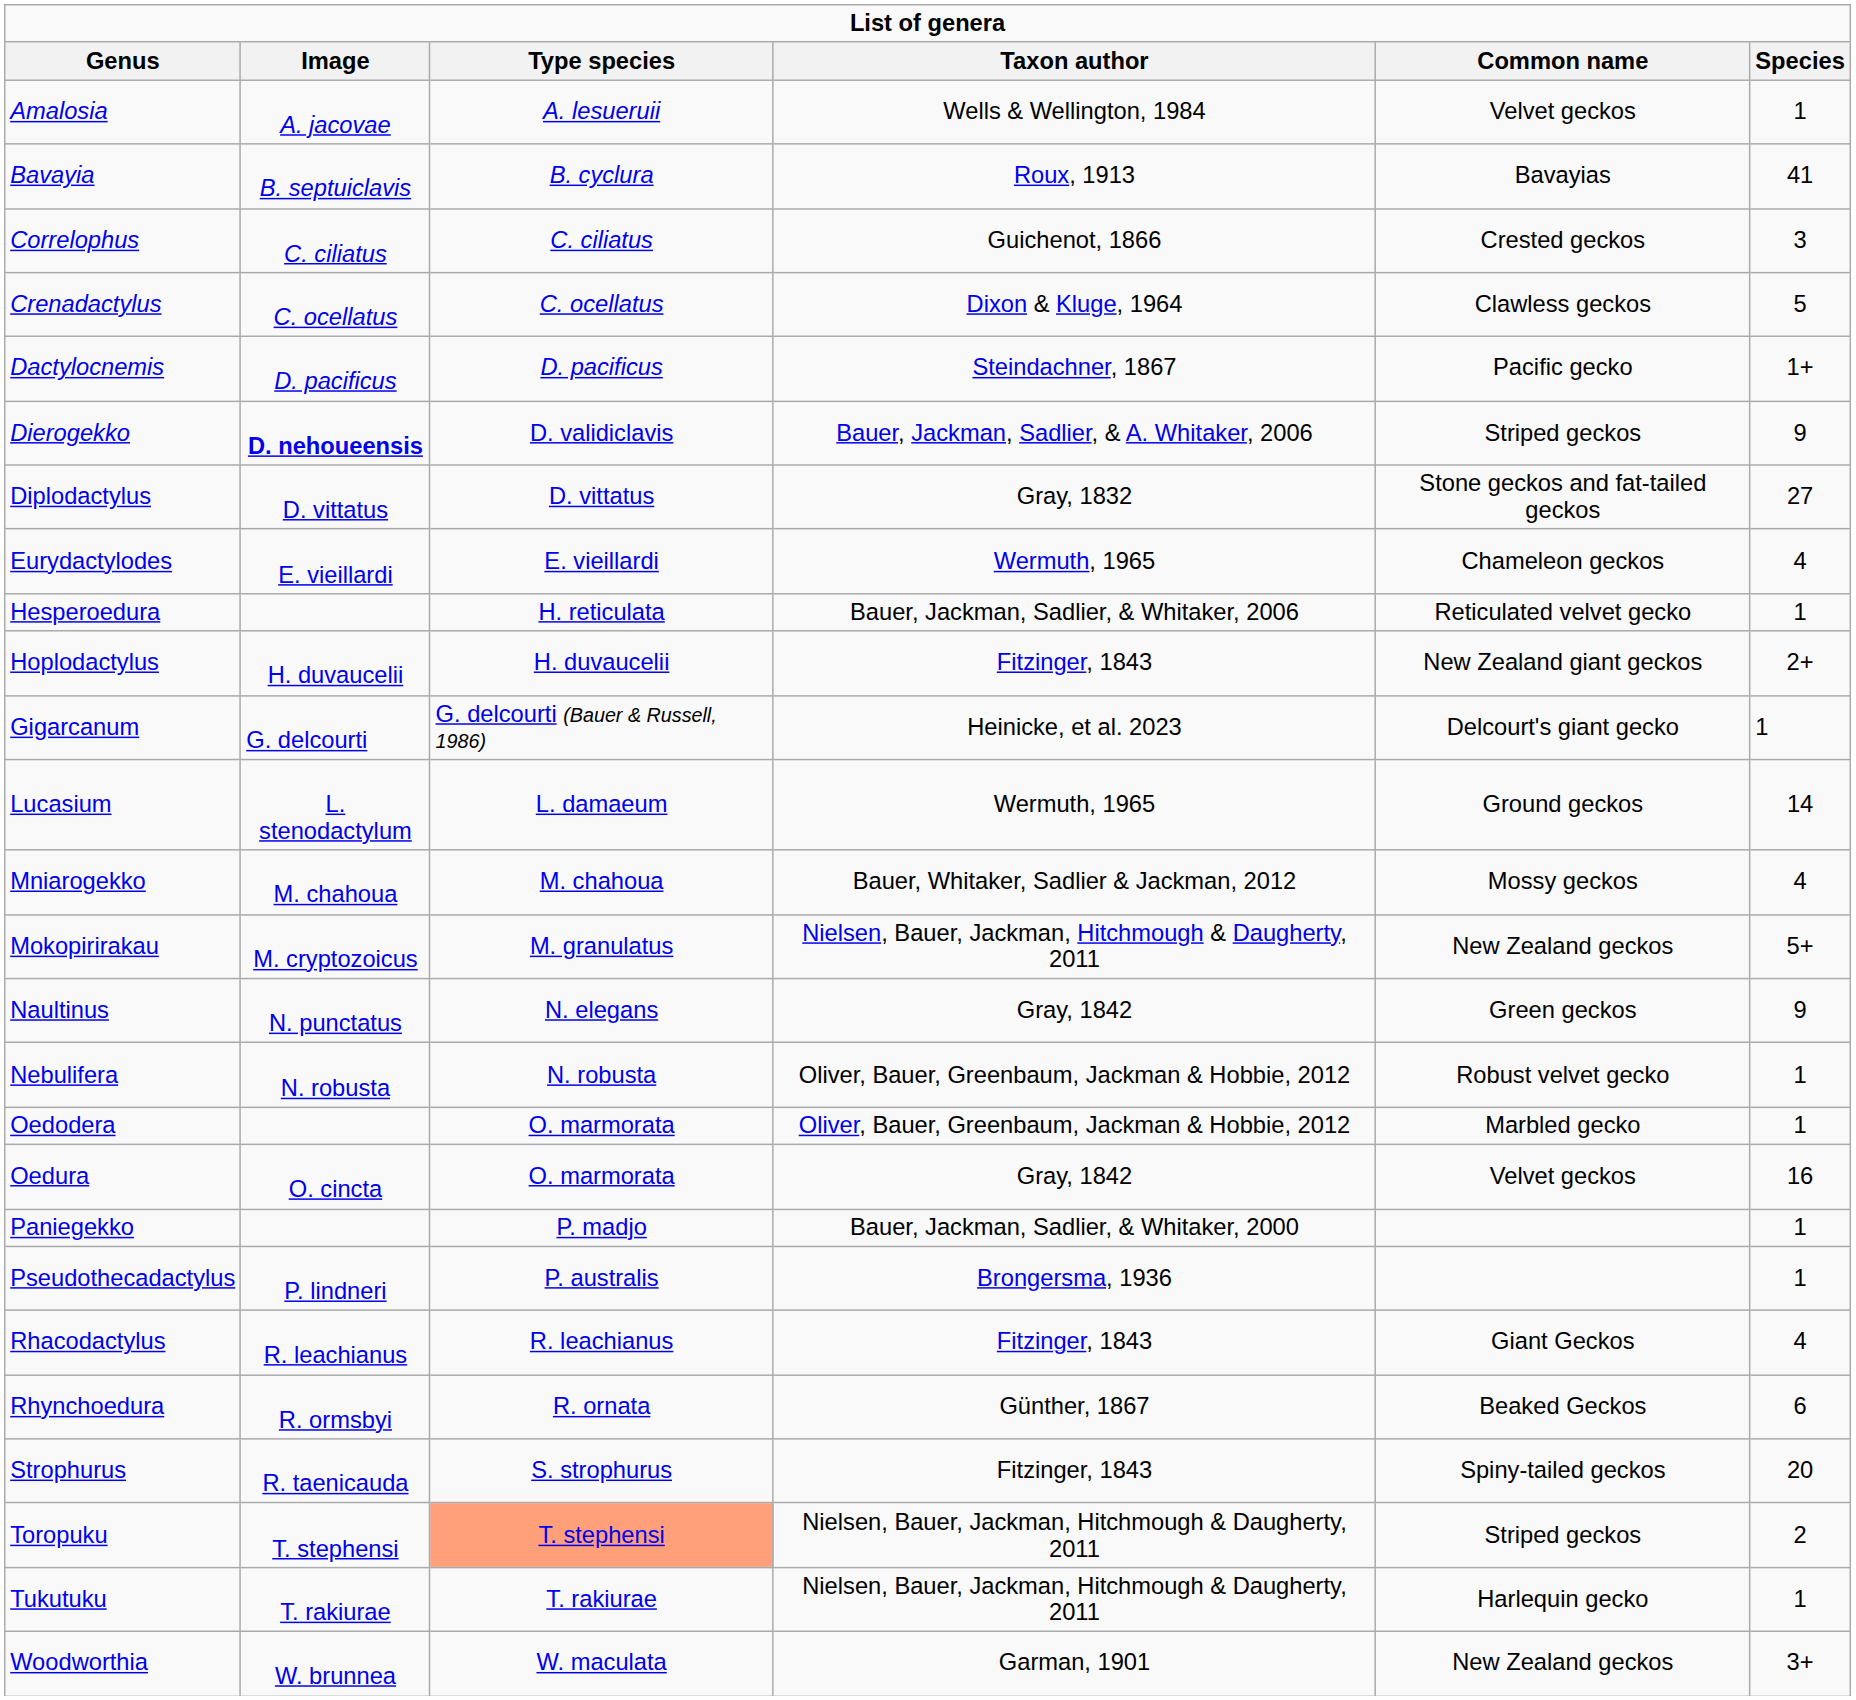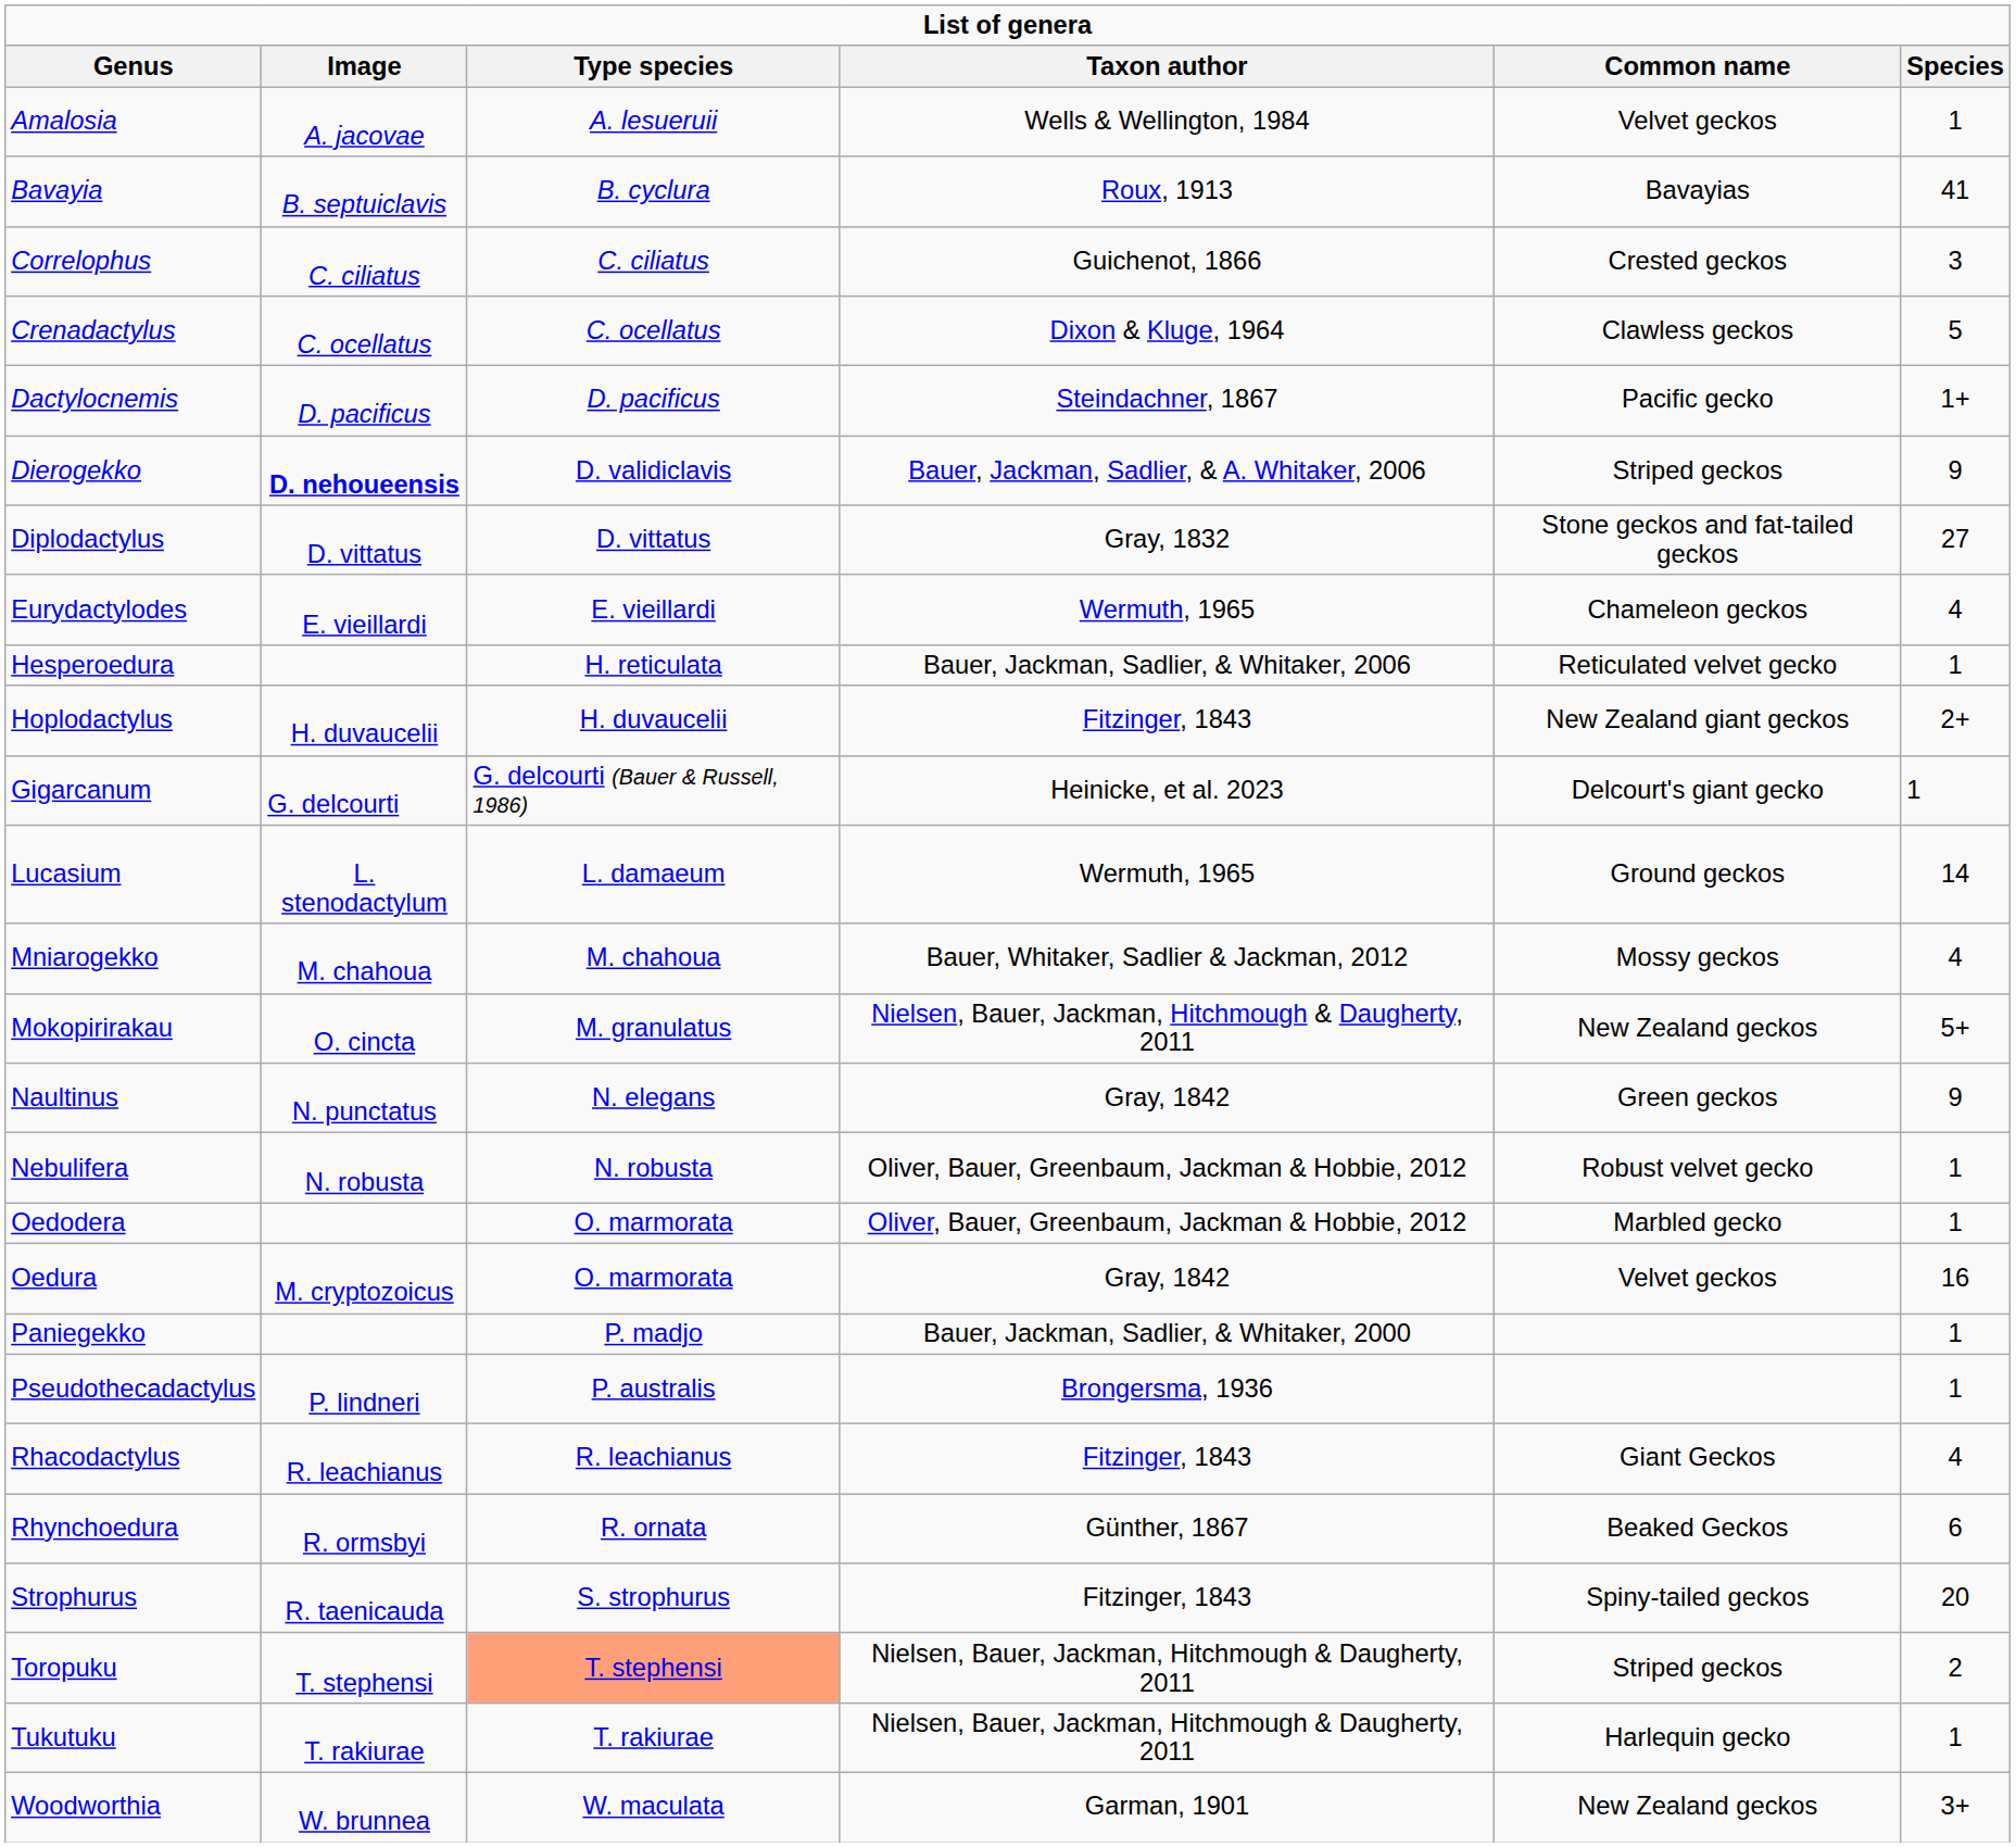 <table class="wikitable mw-collapsible">
 <tr>
 <td colspan=6, style="text-align: center"><strong>List of genera</strong></td>
 </tr>
 <tr>
 <th>Genus</th>
 <th>Image</th>
 <th>Type species</th>
 <th>Taxon author</th>
 <th>Common name</th>
 <th>Species</th>
 </tr>
 <tr>
 <td><em><a href='#'>Amalosia</a></em></td>
 <td align=center><br><em><a href='#'>A. jacovae</a></em></td>
 <td align=center><em><a href='#'>A. lesueruii</a></em> </td>
 <td align=center>Wells & Wellington, 1984</td>
 <td align=center>Velvet geckos</td>
 <td align=center>1</td>
 </tr>
 <tr>
 <td><em><a href='#'>Bavayia</a></em></td>
 <td align=center><br><em><a href='#'>B. septuiclavis</a></em></td>
 <td align=center><em><a href='#'>B. cyclura</a></em> </td>
 <td align=center><a href='#'>Roux</a>, 1913</td>
 <td align=center>Bavayias</td>
 <td align=center>41</td>
 </tr>
 <tr>
 <td><em><a href='#'>Correlophus</a></em></td>
 <td align=center><br><em><a href='#'>C. ciliatus</a></em></td>
 <td align=center><em><a href='#'>C. ciliatus</a></em> </td>
 <td align=center>Guichenot, 1866</td>
 <td align=center>Crested geckos</td>
 <td align=center>3</td>
 </tr>
 <tr>
 <td><em><a href='#'>Crenadactylus</a></em></td>
 <td align=center><br><em><a href='#'>C. ocellatus</a></em></td>
 <td align=center><em><a href='#'>C. ocellatus</a></em> </td>
 <td align=center><a href='#'>Dixon</a> & <a href='#'>Kluge</a>, 1964</td>
 <td align=center>Clawless geckos</td>
 <td align=center>5</td>
 </tr>
 <tr>
 <td><em><a href='#'>Dactylocnemis</a></em></td>
 <td align=center><br><em><a href='#'>D. pacificus</a></em></td>
 <td align=center><em><a href='#'>D. pacificus</a></em> </td>
 <td align=center><a href='#'>Steindachner</a>, 1867</td>
 <td align=center>Pacific gecko</td>
 <td align=center>1+</td>
 </tr>
 <tr>
 <td><em><a href='#'>Dierogekko</a></em></td>
 <td align=center><br><strong><a href='#'>D. nehoueensis</a><em></td>
 <td align=center></em><a href='#'>D. validiclavis</a><em> </td>
 <td align=center><a href='#'>Bauer</a>, <a href='#'>Jackman</a>, <a href='#'>Sadlier</a>, & <a href='#'>A. Whitaker</a>, 2006</td>
 <td align=center>Striped geckos</td>
 <td align=center>9</td>
 </tr>
 <tr>
 <td></em><a href='#'>Diplodactylus</a><em></td>
 <td align=center><br></em><a href='#'>D. vittatus</a><em></td>
 <td align=center></em><a href='#'>D. vittatus</a><em> </td>
 <td align=center>Gray, 1832</td>
 <td align=center>Stone geckos and fat-tailed geckos</td>
 <td align=center>27</td>
 </tr>
 <tr>
 <td></em><a href='#'>Eurydactylodes</a><em></td>
 <td align=center><br></em><a href='#'>E. vieillardi</a><em></td>
 <td align=center></em><a href='#'>E. vieillardi</a><em> </td>
 <td align=center><a href='#'>Wermuth</a>, 1965</td>
 <td align=center>Chameleon geckos</td>
 <td align=center>4</td>
 </tr>
 <tr>
 <td></em><a href='#'>Hesperoedura</a><em></td>
 <td align=center></td>
 <td align=center></em><a href='#'>H. reticulata</a><em> </td>
 <td align=center>Bauer, Jackman, Sadlier, & Whitaker, 2006</td>
 <td align=center>Reticulated velvet gecko</td>
 <td align=center>1</td>
 </tr>
 <tr>
 <td></em><a href='#'>Hoplodactylus</a><em></td>
 <td align=center><br></em><a href='#'>H. duvaucelii</a><em></td>
 <td align=center></em><a href='#'>H. duvaucelii</a><em> </td>
 <td align=center><a href='#'>Fitzinger</a>, 1843</td>
 <td align=center>New Zealand giant geckos</td>
 <td align=center>2+</td>
 </tr>
 <tr>
 <td></em><a href='#'>Gigarcanum</a><em></td>
 <td><br></em><a href='#'>G. delcourti</a><em></td>
 <td></em><a href='#'>G. delcourti</a><em> <small>(Bauer & Russell, 1986)</small></td>
 <td align=center>Heinicke, et al. 2023</td>
 <td align=center>Delcourt's giant gecko</td>
 <td>1</td>
 </tr>
 <tr>
 <td></em><a href='#'>Lucasium</a><em></td>
 <td align=center><br></em><a href='#'>L. stenodactylum</a><em></td>
 <td align=center></em><a href='#'>L. damaeum</a><em> </td>
 <td align=center>Wermuth, 1965</td>
 <td align=center>Ground geckos</td>
 <td align=center>14</td>
 </tr>
 <tr>
 <td></em><a href='#'>Mniarogekko</a><em></td>
 <td align=center><br></em><a href='#'>M. chahoua</a><em></td>
 <td align=center></em><a href='#'>M. chahoua</a><em> </td>
 <td align=center>Bauer, Whitaker, Sadlier & Jackman, 2012</td>
 <td align=center>Mossy geckos</td>
 <td align=center>4</td>
 </tr>
 <tr>
 <td></em><a href='#'>Mokopirirakau</a><em></td>
-<td align=center><br></em><a href='#'>M. cryptozoicus</a><em></td>
+<td align=center><br></em><a href='#'>O. cincta</a><em></td>
 <td align=center></em><a href='#'>M. granulatus</a><em> </td>
 <td align=center><a href='#'>Nielsen</a>, Bauer, Jackman, <a href='#'>Hitchmough</a> & <a href='#'>Daugherty</a>, 2011</td>
 <td align=center>New Zealand geckos</td>
 <td align=center>5+</td>
 </tr>
 <tr>
 <td></em><a href='#'>Naultinus</a><em></td>
 <td align=center><br></em><a href='#'>N. punctatus</a><em></td>
 <td align=center></em><a href='#'>N. elegans</a><em> </td>
 <td align=center>Gray, 1842</td>
 <td align=center>Green geckos</td>
 <td align=center>9</td>
 </tr>
 <tr>
 <td></em><a href='#'>Nebulifera</a><em></td>
 <td align=center><br></em><a href='#'>N. robusta</a><em></td>
 <td align=center></em><a href='#'>N. robusta</a><em> </td>
 <td align=center>Oliver, Bauer, Greenbaum, Jackman & Hobbie, 2012</td>
 <td align=center>Robust velvet gecko</td>
 <td align=center>1</td>
 </tr>
 <tr>
 <td></em><a href='#'>Oedodera</a><em></td>
 <td align=center></td>
 <td align=center></em><a href='#'>O. marmorata</a><em> </td>
 <td align=center><a href='#'>Oliver</a>, Bauer, Greenbaum, Jackman & Hobbie, 2012</td>
 <td align=center>Marbled gecko</td>
 <td align=center>1</td>
 </tr>
 <tr>
 <td></em><a href='#'>Oedura</a><em></td>
-<td align=center><br></em><a href='#'>O. cincta</a><em></td>
+<td align=center><br></em><a href='#'>M. cryptozoicus</a><em></td>
 <td align=center></em><a href='#'>O. marmorata</a><em> </td>
 <td align=center>Gray, 1842</td>
 <td align=center>Velvet geckos</td>
 <td align=center>16</td>
 </tr>
 <tr>
 <td></em><a href='#'>Paniegekko</a><em></td>
 <td align=center></td>
 <td align=center></em><a href='#'>P. madjo</a><em> </td>
 <td align=center>Bauer, Jackman, Sadlier, & Whitaker, 2000</td>
 <td align=center></td>
 <td align=center>1</td>
 </tr>
 <tr>
 <td></em><a href='#'>Pseudothecadactylus</a><em></td>
 <td align=center><br></em><a href='#'>P. lindneri</a><em></td>
 <td align=center></em><a href='#'>P. australis</a><em> </td>
 <td align=center><a href='#'>Brongersma</a>, 1936</td>
 <td align=center></td>
 <td align=center>1</td>
 </tr>
 <tr>
 <td></em><a href='#'>Rhacodactylus</a><em></td>
 <td align=center><br></em><a href='#'>R. leachianus</a><em></td>
 <td align=center></em><a href='#'>R. leachianus</a><em> </td>
 <td align=center><a href='#'>Fitzinger</a>, 1843</td>
 <td align=center>Giant Geckos</td>
 <td align=center>4</td>
 </tr>
 <tr>
 <td></em><a href='#'>Rhynchoedura</a><em></td>
 <td align=center><br></em><a href='#'>R. ormsbyi</a><em></td>
 <td align=center></em><a href='#'>R. ornata</a><em> </td>
 <td align=center>Günther, 1867</td>
 <td align=center>Beaked Geckos</td>
 <td align=center>6</td>
 </tr>
 <tr>
 <td></em><a href='#'>Strophurus</a><em></td>
 <td align=center><br></em><a href='#'>R. taenicauda</a><em></td>
 <td align=center></em><a href='#'>S. strophurus</a><em> </td>
 <td align=center>Fitzinger, 1843</td>
 <td align=center>Spiny-tailed geckos</td>
 <td align=center>20</td>
 </tr>
 <tr>
 <td></em><a href='#'>Toropuku</a><em></td>
 <td align=center><br></em><a href='#'>T. stephensi</a><em></td>
 <td align=center style="background: lightsalmon;"></em><a href='#'>T. stephensi</a><em> </td>
 <td align=center>Nielsen, Bauer, Jackman, Hitchmough & Daugherty, 2011</td>
 <td align=center>Striped geckos</td>
 <td align=center>2</td>
 </tr>
 <tr>
 <td></em><a href='#'>Tukutuku</a><em></td>
 <td align=center><br></em><a href='#'>T. rakiurae</a><em></td>
 <td align=center></em><a href='#'>T. rakiurae</a><em> </td>
 <td align=center>Nielsen, Bauer, Jackman, Hitchmough & Daugherty, 2011</td>
 <td align=center>Harlequin gecko</td>
 <td align=center>1</td>
 </tr>
 <tr>
 <td></em><a href='#'>Woodworthia</a><em></td>
 <td align=center><br></em><a href='#'>W. brunnea</a><em></td>
 <td align=center></em><a href='#'>W. maculata</a><em> </td>
 <td align=center>Garman, 1901</td>
 <td align=center>New Zealand geckos</td>
 <td align=center>3+</td>
 </tr>
 </table>
